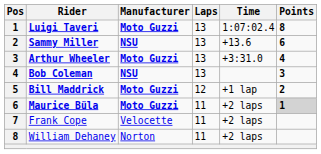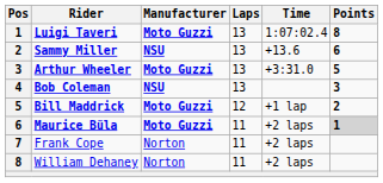 <table class="wikitable" style="font-size: 95%;">
 <tr>
 <th>Pos</th>
 <th>Rider</th>
 <th>Manufacturer</th>
 <th>Laps</th>
 <th>Time</th>
 <th>Points</th>
 </tr>
 <tr>
 <th>1</th>
 <td> <strong><a href='#'>Luigi Taveri</a></strong></td>
 <td><strong><a href='#'>Moto Guzzi</a></strong></td>
 <td>13</td>
 <td>1:07:02.4</td>
 <td><strong>8</strong></td>
 </tr>
 <tr>
 <th>2</th>
 <td> <strong><a href='#'>Sammy Miller</a></strong></td>
 <td><strong><a href='#'>NSU</a></strong></td>
 <td>13</td>
 <td>+13.6</td>
 <td><strong>6</strong></td>
 </tr>
 <tr>
 <th>3</th>
 <td> <strong><a href='#'>Arthur Wheeler</a></strong></td>
 <td><strong><a href='#'>Moto Guzzi</a></strong></td>
 <td>13</td>
 <td>+3:31.0</td>
-<td><strong>4</strong></td>
+<td><strong>5</strong></td>
 </tr>
 <tr>
 <th>4</th>
 <td> <strong><a href='#'>Bob Coleman</a></strong></td>
 <td><strong><a href='#'>NSU</a></strong></td>
 <td>13</td>
 <td></td>
 <td><strong>3</strong></td>
 </tr>
 <tr>
 <th>5</th>
 <td> <strong><a href='#'>Bill Maddrick</a></strong></td>
 <td><strong><a href='#'>Moto Guzzi</a></strong></td>
 <td>12</td>
 <td>+1 lap</td>
 <td><strong>2</strong></td>
 </tr>
 <tr>
 <th>6</th>
 <td> <strong><a href='#'>Maurice Büla</a></strong></td>
 <td><strong><a href='#'>Moto Guzzi</a></strong></td>
 <td>11</td>
 <td>+2 laps</td>
 <td style="background: lightgrey;"><strong>1</strong></td>
 </tr>
 <tr>
 <th>7</th>
 <td> <a href='#'>Frank Cope</a></td>
-<td><a href='#'>Velocette</a></td>
+<td><a href='#'>Norton</a></td>
 <td>11</td>
 <td>+2 laps</td>
 <td></td>
 </tr>
 <tr>
 <th>8</th>
 <td> <a href='#'>William Dehaney</a></td>
 <td><a href='#'>Norton</a></td>
 <td>11</td>
 <td>+2 laps</td>
 <td></td>
 </tr>
 <tr>
 <th colspan=6></th>
 </tr>
 </table>
